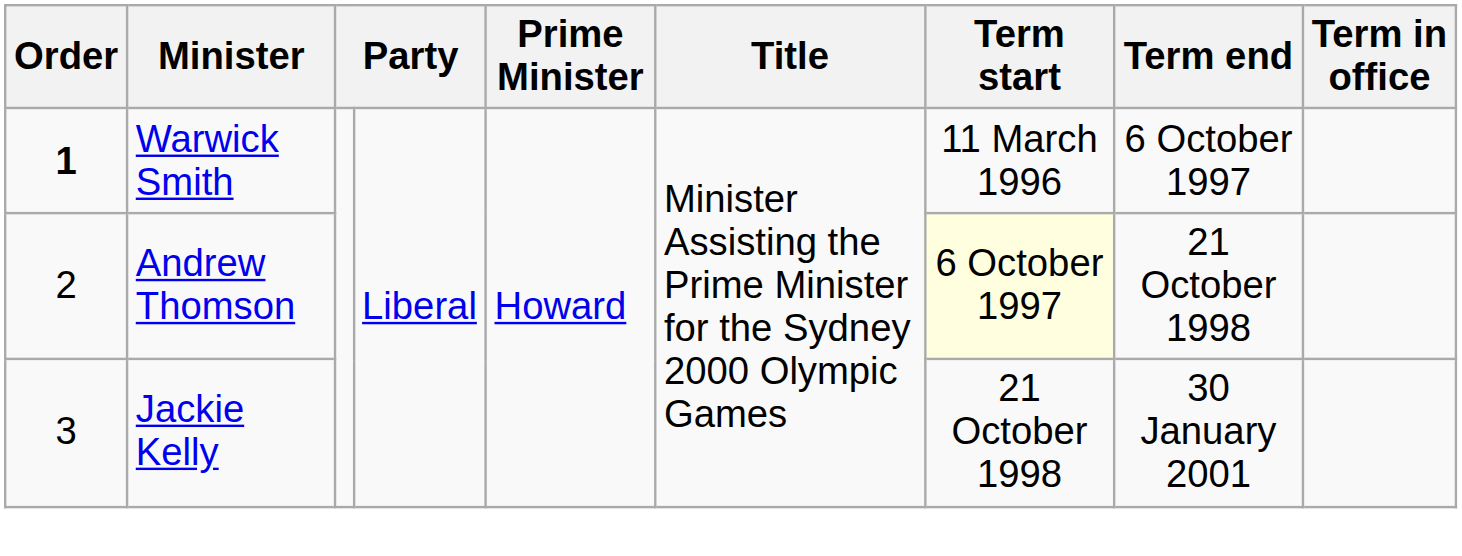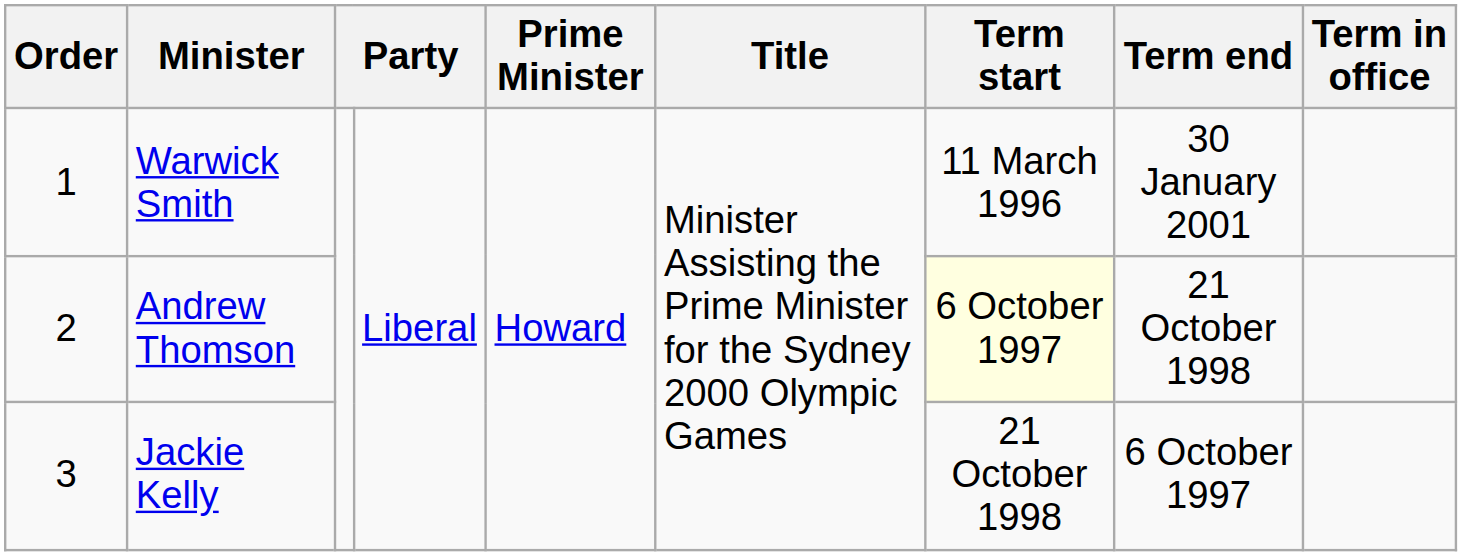 <table class="wikitable">
 <tr>
 <th width=5>Order</th>
 <th width=150>Minister</th>
 <th width=150 colspan="2">Party</th>
 <th width=75>Prime Minister</th>
 <th width=325>Title</th>
 <th width=150>Term start</th>
 <th width=150>Term end</th>
 <th width=130>Term in office</th>
 </tr>
 <tr>
-<td align=center><strong>1</strong></td>
+<td align=center>1</td>
 <td><a href='#'>Warwick Smith</a></td>
 <td rowspan=3 ></td>
 <td rowspan=3><a href='#'>Liberal</a></td>
 <td rowspan=3><a href='#'>Howard</a></td>
 <td rowspan=3>Minister Assisting the Prime Minister for the Sydney 2000 Olympic Games</td>
 <td align=center>11 March 1996</td>
-<td align=center>6 October 1997</td>
+<td align=center>30 January 2001</td>
 <td align=right></td>
 </tr>
 <tr>
 <td align=center>2</td>
 <td><a href='#'>Andrew Thomson</a></td>
 <td align=center style="background: lightyellow;">6 October 1997</td>
 <td align=center>21 October 1998</td>
 <td align=right></td>
 </tr>
 <tr>
 <td align=center>3</td>
 <td><a href='#'>Jackie Kelly</a></td>
 <td align=center>21 October 1998</td>
-<td align=center>30 January 2001</td>
+<td align=center>6 October 1997</td>
 <td align=right><strong></strong></td>
 </tr>
 </table>
